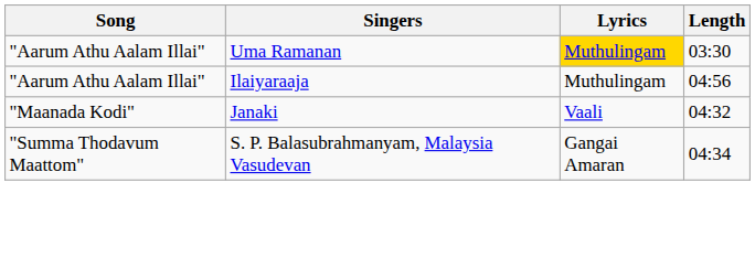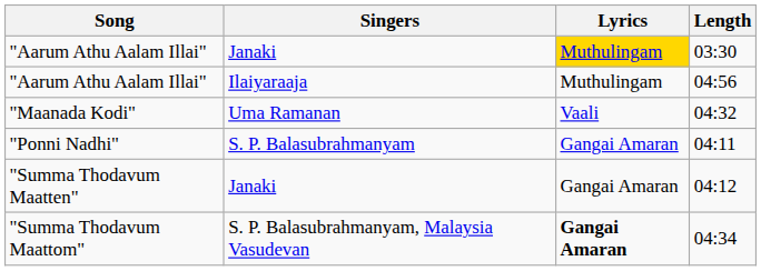 <table class="wikitable" style="font-size:95%;">
 <tr>
 <th>Song</th>
 <th>Singers</th>
 <th>Lyrics</th>
 <th>Length</th>
 </tr>
 <tr>
 <td>"Aarum Athu Aalam Illai"</td>
-<td><a href='#'>Uma Ramanan</a></td>
+<td><a href='#'>Janaki</a></td>
 <td style="background: gold;"><a href='#'>Muthulingam</a></td>
 <td>03:30</td>
 </tr>
 <tr>
 <td>"Aarum Athu Aalam Illai"</td>
 <td><a href='#'>Ilaiyaraaja</a></td>
 <td>Muthulingam</td>
 <td>04:56</td>
 </tr>
 <tr>
 <td>"Maanada Kodi"</td>
-<td><a href='#'>Janaki</a></td>
+<td><a href='#'>Uma Ramanan</a></td>
 <td><a href='#'>Vaali</a></td>
 <td>04:32</td>
 </tr>
 <tr>
+<td>"Ponni Nadhi"</td>
+<td><a href='#'>S. P. Balasubrahmanyam</a></td>
+<td><a href='#'>Gangai Amaran</a></td>
+<td>04:11</td>
+</tr>
+<tr>
+<td>"Summa Thodavum Maatten"</td>
+<td><a href='#'>Janaki</a></td>
+<td>Gangai Amaran</td>
+<td>04:12</td>
+</tr>
+<tr>
 <td>"Summa Thodavum Maattom"</td>
 <td>S. P. Balasubrahmanyam, <a href='#'>Malaysia Vasudevan</a></td>
-<td>Gangai Amaran</td>
+<td><strong>Gangai Amaran</strong></td>
 <td>04:34</td>
 </tr>
 </table>
